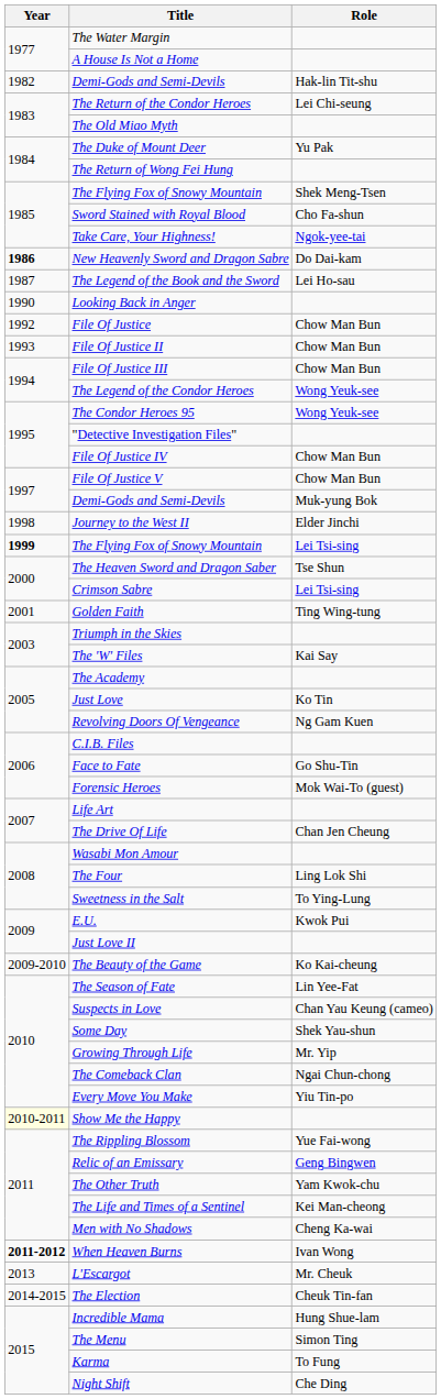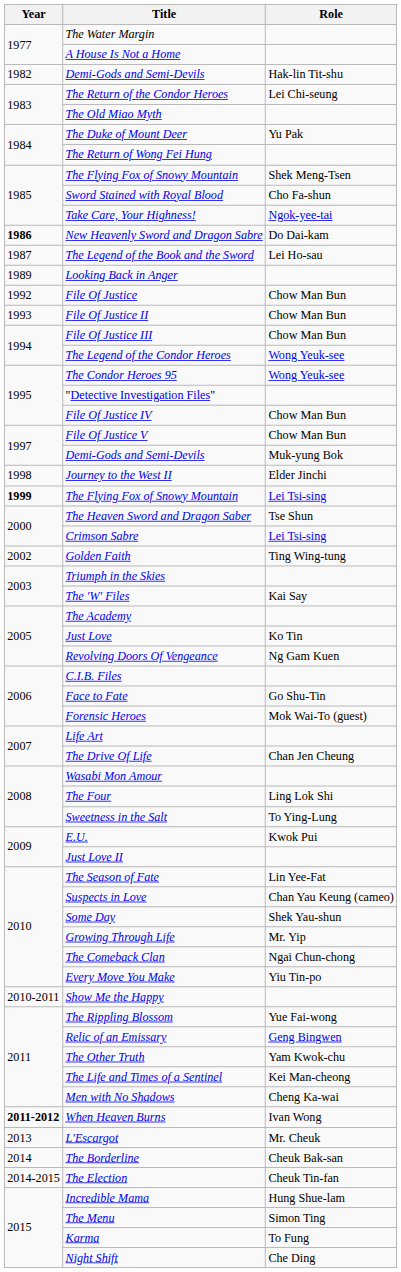 <table class="wikitable" style="font-size: 95%;">
 <tr>
 <th>Year</th>
 <th>Title</th>
 <th>Role</th>
 </tr>
 <tr>
 <td rowspan=2>1977</td>
 <td><em>The Water Margin</em></td>
 <td></td>
 </tr>
 <tr>
 <td><em><a href='#'>A House Is Not a Home</a></em></td>
 <td></td>
 </tr>
 <tr>
 <td>1982</td>
 <td><em><a href='#'>Demi-Gods and Semi-Devils</a></em></td>
 <td>Hak-lin Tit-shu</td>
 </tr>
 <tr>
 <td rowspan=2>1983</td>
 <td><em><a href='#'>The Return of the Condor Heroes</a></em></td>
 <td>Lei Chi-seung</td>
 </tr>
 <tr>
 <td><em><a href='#'>The Old Miao Myth</a></em></td>
 <td></td>
 </tr>
 <tr>
 <td rowspan="2">1984</td>
 <td><em><a href='#'>The Duke of Mount Deer</a></em></td>
 <td>Yu Pak</td>
 </tr>
 <tr>
 <td><em><a href='#'>The Return of Wong Fei Hung</a></em></td>
 <td></td>
 </tr>
 <tr>
 <td rowspan=3>1985</td>
 <td><em><a href='#'>The Flying Fox of Snowy Mountain</a></em></td>
 <td>Shek Meng-Tsen</td>
 </tr>
 <tr>
 <td><em><a href='#'>Sword Stained with Royal Blood</a></em></td>
 <td>Cho Fa-shun</td>
 </tr>
 <tr>
 <td><em><a href='#'>Take Care, Your Highness!</a></em></td>
 <td><a href='#'>Ngok-yee-tai</a></td>
 </tr>
 <tr>
 <td><strong>1986</strong></td>
 <td><em><a href='#'>New Heavenly Sword and Dragon Sabre</a></em></td>
 <td>Do Dai-kam</td>
 </tr>
 <tr>
 <td>1987</td>
 <td><em><a href='#'>The Legend of the Book and the Sword</a></em></td>
 <td>Lei Ho-sau</td>
 </tr>
 <tr>
-<td>1990</td>
+<td>1989</td>
 <td><em><a href='#'>Looking Back in Anger</a></em></td>
 <td></td>
 </tr>
 <tr>
 <td>1992</td>
 <td><em><a href='#'>File Of Justice</a></em></td>
 <td>Chow Man Bun</td>
 </tr>
 <tr>
 <td>1993</td>
 <td><em><a href='#'>File Of Justice II</a></em></td>
 <td>Chow Man Bun</td>
 </tr>
 <tr>
 <td rowspan="2">1994</td>
 <td><em><a href='#'>File Of Justice III</a></em></td>
 <td>Chow Man Bun</td>
 </tr>
 <tr>
 <td><em><a href='#'>The Legend of the Condor Heroes</a></em></td>
 <td><a href='#'>Wong Yeuk-see</a></td>
 </tr>
 <tr>
 <td rowspan="3">1995</td>
 <td><em><a href='#'>The Condor Heroes 95</a></em></td>
 <td><a href='#'>Wong Yeuk-see</a></td>
 </tr>
 <tr>
 <td>"<a href='#'>Detective Investigation Files</a>"</td>
 <td></td>
 </tr>
 <tr>
 <td><em><a href='#'>File Of Justice IV</a></em></td>
 <td>Chow Man Bun</td>
 </tr>
 <tr>
 <td rowspan="2">1997</td>
 <td><em><a href='#'>File Of Justice V</a></em></td>
 <td>Chow Man Bun</td>
 </tr>
 <tr>
 <td><em><a href='#'>Demi-Gods and Semi-Devils</a></em></td>
 <td>Muk-yung Bok</td>
 </tr>
 <tr>
 <td>1998</td>
 <td><em><a href='#'>Journey to the West II</a></em></td>
 <td>Elder Jinchi</td>
 </tr>
 <tr>
 <td><strong>1999</strong></td>
 <td><em><a href='#'>The Flying Fox of Snowy Mountain</a></em></td>
 <td><a href='#'>Lei Tsi-sing</a></td>
 </tr>
 <tr>
 <td rowspan=2>2000</td>
 <td><em><a href='#'>The Heaven Sword and Dragon Saber</a></em></td>
 <td>Tse Shun</td>
 </tr>
 <tr>
 <td><em><a href='#'>Crimson Sabre</a></em></td>
 <td><a href='#'>Lei Tsi-sing</a></td>
 </tr>
 <tr>
-<td>2001</td>
+<td>2002</td>
 <td><em><a href='#'>Golden Faith</a></em></td>
 <td>Ting Wing-tung</td>
 </tr>
 <tr>
 <td rowspan=2>2003</td>
 <td><em><a href='#'>Triumph in the Skies</a></em></td>
 <td></td>
 </tr>
 <tr>
 <td><em><a href='#'>The 'W' Files</a></em></td>
 <td>Kai Say</td>
 </tr>
 <tr>
 <td rowspan=3>2005</td>
 <td><em><a href='#'>The Academy</a></em></td>
 <td></td>
 </tr>
 <tr>
 <td><em><a href='#'>Just Love</a></em></td>
 <td>Ko Tin</td>
 </tr>
 <tr>
 <td><em><a href='#'>Revolving Doors Of Vengeance</a></em></td>
 <td>Ng Gam Kuen</td>
 </tr>
 <tr>
 <td rowspan=3>2006</td>
 <td><em><a href='#'>C.I.B. Files</a></em></td>
 <td></td>
 </tr>
 <tr>
 <td><em><a href='#'>Face to Fate</a></em></td>
 <td>Go Shu-Tin</td>
 </tr>
 <tr>
 <td><em><a href='#'>Forensic Heroes</a></em></td>
 <td>Mok Wai-To (guest)</td>
 </tr>
 <tr>
 <td rowspan=2>2007</td>
 <td><em><a href='#'>Life Art</a></em></td>
 <td></td>
 </tr>
 <tr>
 <td><em><a href='#'>The Drive Of Life</a></em></td>
 <td>Chan Jen Cheung</td>
 </tr>
 <tr>
 <td rowspan=3>2008</td>
 <td><em><a href='#'>Wasabi Mon Amour</a></em></td>
 <td></td>
 </tr>
 <tr>
 <td><em><a href='#'>The Four</a></em></td>
 <td>Ling Lok Shi</td>
 </tr>
 <tr>
 <td><em><a href='#'>Sweetness in the Salt</a></em></td>
 <td>To Ying-Lung</td>
 </tr>
 <tr>
 <td rowspan=2>2009</td>
 <td><em><a href='#'>E.U.</a></em></td>
 <td>Kwok Pui</td>
 </tr>
 <tr>
 <td><em><a href='#'>Just Love II</a></em></td>
 <td></td>
 </tr>
 <tr>
-<td>2009-2010</td>
-<td><em><a href='#'>The Beauty of the Game</a></em></td>
-<td>Ko Kai-cheung</td>
-</tr>
-<tr>
 <td rowspan=6>2010</td>
 <td><em><a href='#'>The Season of Fate</a></em></td>
 <td>Lin Yee-Fat</td>
 </tr>
 <tr>
 <td><em><a href='#'>Suspects in Love</a></em></td>
 <td>Chan Yau Keung (cameo)</td>
 </tr>
 <tr>
 <td><em><a href='#'>Some Day</a></em></td>
 <td>Shek Yau-shun</td>
 </tr>
 <tr>
 <td><em><a href='#'>Growing Through Life</a></em></td>
 <td>Mr. Yip</td>
 </tr>
 <tr>
 <td><em><a href='#'>The Comeback Clan</a></em></td>
 <td>Ngai Chun-chong</td>
 </tr>
 <tr>
 <td><em><a href='#'>Every Move You Make</a></em></td>
 <td>Yiu Tin-po</td>
 </tr>
 <tr>
-<td style="background: lightyellow;">2010-2011</td>
+<td>2010-2011</td>
 <td><em><a href='#'>Show Me the Happy</a></em></td>
 <td></td>
 </tr>
 <tr>
 <td rowspan=5>2011</td>
 <td><em><a href='#'>The Rippling Blossom</a></em></td>
 <td>Yue Fai-wong</td>
 </tr>
 <tr>
 <td><em><a href='#'>Relic of an Emissary</a></em></td>
 <td><a href='#'>Geng Bingwen</a></td>
 </tr>
 <tr>
 <td><em><a href='#'>The Other Truth</a></em></td>
 <td>Yam Kwok-chu</td>
 </tr>
 <tr>
 <td><em><a href='#'>The Life and Times of a Sentinel</a></em></td>
 <td>Kei Man-cheong</td>
 </tr>
 <tr>
 <td><em><a href='#'>Men with No Shadows</a></em></td>
 <td>Cheng Ka-wai</td>
 </tr>
 <tr>
 <td><strong>2011-2012</strong></td>
 <td><em><a href='#'>When Heaven Burns</a></em></td>
 <td>Ivan Wong</td>
 </tr>
 <tr>
 <td>2013</td>
 <td><em><a href='#'>L'Escargot</a></em></td>
 <td>Mr. Cheuk</td>
 </tr>
 <tr>
+<td>2014</td>
+<td><em><a href='#'>The Borderline</a></em></td>
+<td>Cheuk Bak-san</td>
+</tr>
+<tr>
 <td>2014-2015</td>
 <td><em><a href='#'>The Election</a></em></td>
 <td>Cheuk Tin-fan</td>
 </tr>
 <tr>
 <td rowspan=4>2015</td>
 <td><em><a href='#'>Incredible Mama</a></em></td>
 <td>Hung Shue-lam</td>
 </tr>
 <tr>
 <td><em><a href='#'>The Menu</a></em></td>
 <td>Simon Ting</td>
 </tr>
 <tr>
 <td><em><a href='#'>Karma</a></em></td>
 <td>To Fung</td>
 </tr>
 <tr>
 <td><em><a href='#'>Night Shift</a></em></td>
 <td>Che Ding</td>
 </tr>
 </table>
